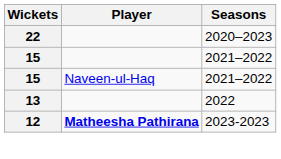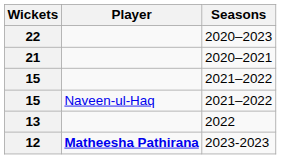 <table class="wikitable">
 <tr>
 <th>Wickets</th>
 <th>Player</th>
 <th>Seasons</th>
 </tr>
 <tr>
 <th>22</th>
 <td></td>
 <td>2020–2023</td>
+</tr>
+<tr>
+<th>21</th>
+<td></td>
+<td>2020–2021</td>
 </tr>
 <tr>
 <th>15</th>
 <td></td>
 <td>2021–2022</td>
 </tr>
 <tr>
 <th>15</th>
 <td><a href='#'>Naveen-ul-Haq</a></td>
 <td>2021–2022</td>
 </tr>
 <tr>
 <th>13</th>
 <td></td>
 <td>2022</td>
 </tr>
 <tr>
 <th>12</th>
 <td><strong><a href='#'>Matheesha Pathirana</a></strong></td>
 <td>2023-2023</td>
 </tr>
 </table>
